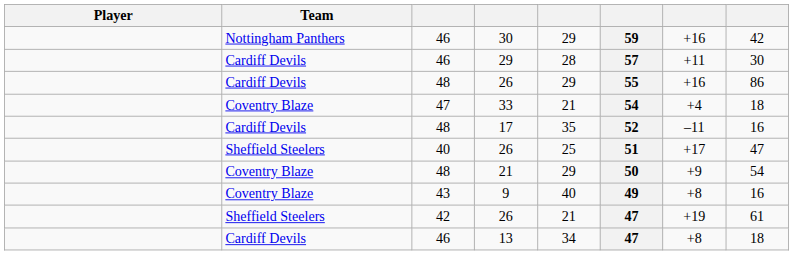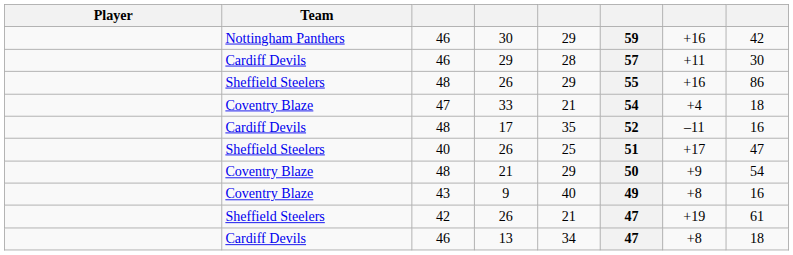 <table class="wikitable sortable" style="text-align: center">
 <tr>
 <th style="width: 15em;">Player</th>
 <th style="width: 13em;">Team</th>
 <th style="width: 4em;"></th>
 <th style="width: 4em;"></th>
 <th style="width: 4em;"></th>
 <th style="width: 4em;"></th>
 <th style="width: 4em;"></th>
 <th style="width: 4em;"></th>
 </tr>
 <tr>
 <td style="text-align:left;"></td>
 <td style="text-align:left;"><a href='#'>Nottingham Panthers</a></td>
 <td>46</td>
 <td>30</td>
 <td>29</td>
 <th>59</th>
 <td>+16</td>
 <td>42</td>
 </tr>
 <tr>
 <td style="text-align:left;"></td>
 <td style="text-align:left;"><a href='#'>Cardiff Devils</a></td>
 <td>46</td>
 <td>29</td>
 <td>28</td>
 <th>57</th>
 <td>+11</td>
 <td>30</td>
 </tr>
 <tr>
 <td style="text-align:left;"></td>
-<td style="text-align:left;"><a href='#'>Cardiff Devils</a></td>
+<td style="text-align:left;"><a href='#'>Sheffield Steelers</a></td>
 <td>48</td>
 <td>26</td>
 <td>29</td>
 <th>55</th>
 <td>+16</td>
 <td>86</td>
 </tr>
 <tr>
 <td style="text-align:left;"></td>
 <td style="text-align:left;"><a href='#'>Coventry Blaze</a></td>
 <td>47</td>
 <td>33</td>
 <td>21</td>
 <th>54</th>
 <td>+4</td>
 <td>18</td>
 </tr>
 <tr>
 <td style="text-align:left;"></td>
 <td style="text-align:left;"><a href='#'>Cardiff Devils</a></td>
 <td>48</td>
 <td>17</td>
 <td>35</td>
 <th>52</th>
 <td>–11</td>
 <td>16</td>
 </tr>
 <tr>
 <td style="text-align:left;"></td>
 <td style="text-align:left;"><a href='#'>Sheffield Steelers</a></td>
 <td>40</td>
 <td>26</td>
 <td>25</td>
 <th>51</th>
 <td>+17</td>
 <td>47</td>
 </tr>
 <tr>
 <td style="text-align:left;"></td>
 <td style="text-align:left;"><a href='#'>Coventry Blaze</a></td>
 <td>48</td>
 <td>21</td>
 <td>29</td>
 <th>50</th>
 <td>+9</td>
 <td>54</td>
 </tr>
 <tr>
 <td style="text-align:left;"></td>
 <td style="text-align:left;"><a href='#'>Coventry Blaze</a></td>
 <td>43</td>
 <td>9</td>
 <td>40</td>
 <th>49</th>
 <td>+8</td>
 <td>16</td>
 </tr>
 <tr>
 <td style="text-align:left;"></td>
 <td style="text-align:left;"><a href='#'>Sheffield Steelers</a></td>
 <td>42</td>
 <td>26</td>
 <td>21</td>
 <th>47</th>
 <td>+19</td>
 <td>61</td>
 </tr>
 <tr>
 <td style="text-align:left;"></td>
 <td style="text-align:left;"><a href='#'>Cardiff Devils</a></td>
 <td>46</td>
 <td>13</td>
 <td>34</td>
 <th>47</th>
 <td>+8</td>
 <td>18</td>
 </tr>
 </table>
